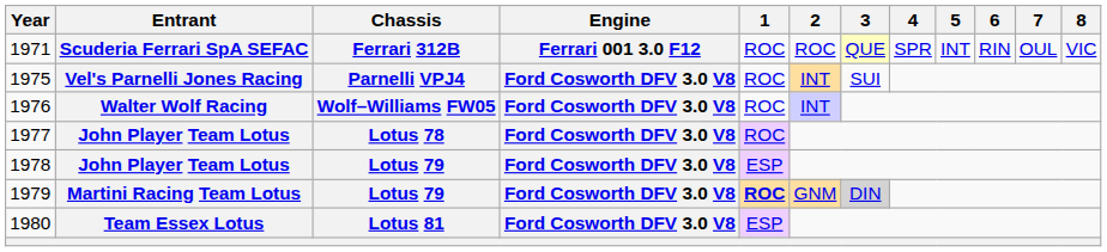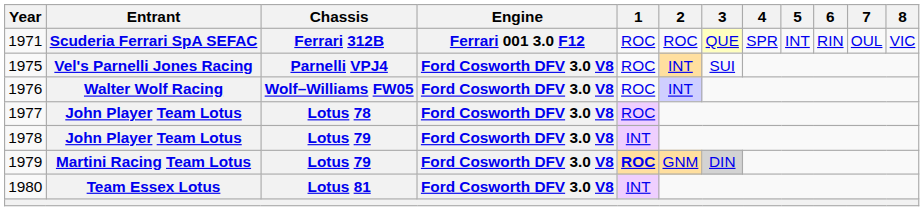 <table class="wikitable" style="text-align:center; font-size:85%">
 <tr>
 <th>Year</th>
 <th>Entrant</th>
 <th>Chassis</th>
 <th>Engine</th>
 <th>1</th>
 <th>2</th>
 <th>3</th>
 <th>4</th>
 <th>5</th>
 <th>6</th>
 <th>7</th>
 <th>8</th>
 </tr>
 <tr>
 <td>1971</td>
 <th nowrap><a href='#'>Scuderia Ferrari SpA SEFAC</a></th>
 <th nowrap><a href='#'>Ferrari</a> <a href='#'>312B</a></th>
 <th nowrap><a href='#'>Ferrari</a> 001 3.0 <a href='#'>F12</a></th>
 <td><a href='#'>ROC</a></td>
 <td><a href='#'>ROC</a></td>
 <td style="background:#ffffbf;"><a href='#'>QUE</a><br></td>
 <td><a href='#'>SPR</a></td>
 <td><a href='#'>INT</a></td>
 <td><a href='#'>RIN</a></td>
 <td><a href='#'>OUL</a></td>
 <td><a href='#'>VIC</a></td>
 </tr>
 <tr>
 <td>1975</td>
 <th nowrap><a href='#'>Vel's Parnelli Jones Racing</a></th>
 <th nowrap><a href='#'>Parnelli</a> <a href='#'>VPJ4</a></th>
 <th nowrap><a href='#'>Ford Cosworth DFV</a> 3.0 <a href='#'>V8</a></th>
 <td><a href='#'>ROC</a></td>
 <td style="background:#ffdf9f;"><a href='#'>INT</a><br></td>
 <td><a href='#'>SUI</a></td>
 <td colspan=5></td>
 </tr>
 <tr>
 <td>1976</td>
 <th nowrap><a href='#'>Walter Wolf Racing</a></th>
 <th nowrap><a href='#'>Wolf–Williams</a> <a href='#'>FW05</a></th>
 <th nowrap><a href='#'>Ford Cosworth DFV</a> 3.0 <a href='#'>V8</a></th>
 <td><a href='#'>ROC</a></td>
 <td style="background:#cfcfff;"><a href='#'>INT</a><br></td>
 <td colspan=6></td>
 </tr>
 <tr>
 <td>1977</td>
 <th nowrap><a href='#'>John Player</a> <a href='#'>Team Lotus</a></th>
 <th nowrap><a href='#'>Lotus</a> <a href='#'>78</a></th>
 <th nowrap><a href='#'>Ford Cosworth DFV</a> 3.0 <a href='#'>V8</a></th>
 <td style="background:#efcfff;"><a href='#'>ROC</a><br></td>
 <td colspan=7></td>
 </tr>
 <tr>
 <td>1978</td>
 <th nowrap><a href='#'>John Player</a> <a href='#'>Team Lotus</a></th>
 <th nowrap><a href='#'>Lotus</a> <a href='#'>79</a></th>
 <th nowrap><a href='#'>Ford Cosworth DFV</a> 3.0 <a href='#'>V8</a></th>
-<td style="background:#efcfff;"><a href='#'>ESP</a><br></td>
+<td style="background:#efcfff;"><a href='#'>INT</a><br></td>
 <td colspan=7></td>
 </tr>
 <tr>
 <td>1979</td>
 <th nowrap><a href='#'>Martini Racing</a> <a href='#'>Team Lotus</a></th>
 <th nowrap><a href='#'>Lotus</a> <a href='#'>79</a></th>
 <th nowrap><a href='#'>Ford Cosworth DFV</a> 3.0 <a href='#'>V8</a></th>
 <td style="background:#ffdf9f;"><strong><a href='#'>ROC</a></strong><br></td>
 <td style="background:#ffdf9f;"><a href='#'>GNM</a><br></td>
 <td style="background: lightgrey;"><a href='#'>DIN</a></td>
 <td colspan=5></td>
 </tr>
 <tr>
 <td>1980</td>
 <th nowrap><a href='#'>Team Essex Lotus</a></th>
 <th nowrap><a href='#'>Lotus</a> <a href='#'>81</a></th>
 <th nowrap><a href='#'>Ford Cosworth DFV</a> 3.0 <a href='#'>V8</a></th>
-<td style="background:#efcfff;"><a href='#'>ESP</a><br></td>
+<td style="background:#efcfff;"><a href='#'>INT</a><br></td>
 <td colspan=7></td>
 </tr>
 <tr>
 <th colspan="12"></th>
 </tr>
 </table>
